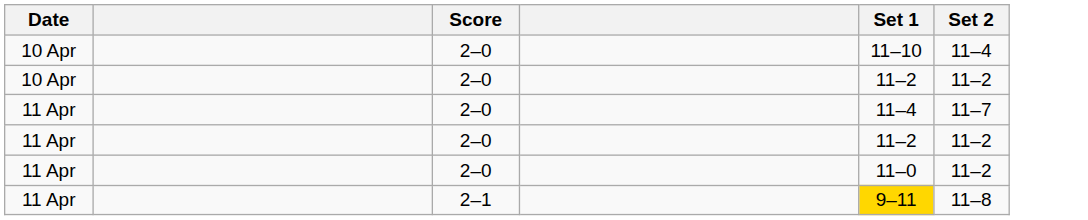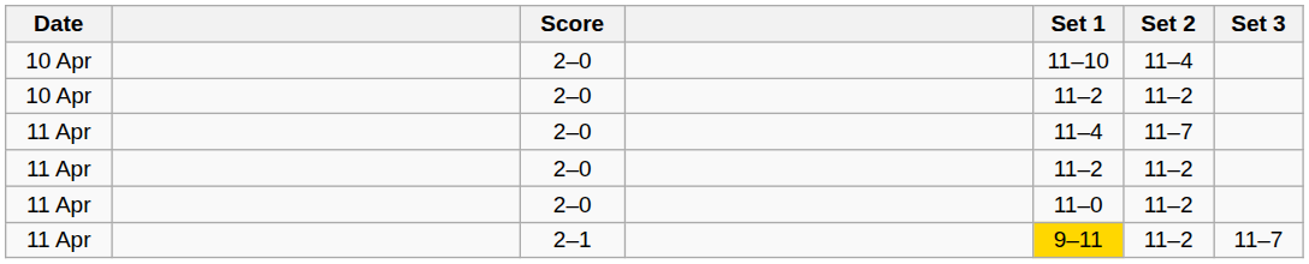 <table class="wikitable" style="text-align: center; font-size:90% ">
 <tr>
 <th width="60">Date</th>
 <th align="right" width="250"></th>
 <th width="60">Score</th>
 <th align="left" width="250"></th>
 <th width="50">Set 1</th>
 <th width="50">Set 2</th>
+<th width="50">Set 3</th>
 </tr>
 <tr>
 <td>10 Apr</td>
 <td align=left><strong><br></strong></td>
 <td align=center>2–0</td>
 <td align=left><br></td>
 <td>11–10</td>
 <td>11–4</td>
+<td></td>
 </tr>
 <tr>
 <td>10 Apr</td>
 <td align=left><strong><br></strong></td>
 <td align=center>2–0</td>
 <td align=left><br></td>
 <td>11–2</td>
 <td>11–2</td>
+<td></td>
 </tr>
 <tr>
 <td>11 Apr</td>
 <td align=left><strong><br></strong></td>
 <td align=center>2–0</td>
 <td align=left><br></td>
 <td>11–4</td>
 <td>11–7</td>
+<td></td>
 </tr>
 <tr>
 <td>11 Apr</td>
 <td align=left><strong><br></strong></td>
 <td align=center>2–0</td>
 <td align=left><br></td>
 <td>11–2</td>
 <td>11–2</td>
+<td></td>
 </tr>
 <tr>
 <td>11 Apr</td>
 <td align=left><strong><br></strong></td>
 <td align=center>2–0</td>
 <td align=left><br></td>
 <td>11–0</td>
 <td>11–2</td>
+<td></td>
 </tr>
 <tr>
 <td>11 Apr</td>
 <td align=left><strong><br></strong></td>
 <td align=center>2–1</td>
 <td align=left><br></td>
 <td style="background: gold;">9–11</td>
-<td>11–8</td>
+<td>11–2</td>
+<td>11–7</td>
 </tr>
 </table>
